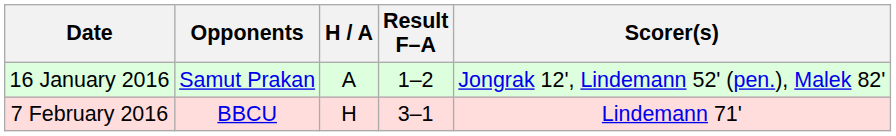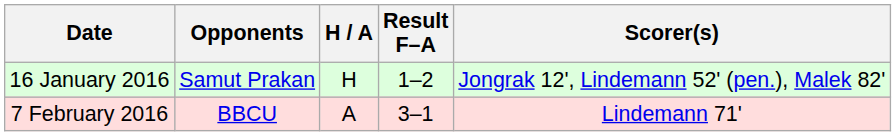 <table class="wikitable" style="text-align:center">
 <tr>
 <th>Date</th>
 <th>Opponents</th>
 <th>H / A</th>
 <th>Result<br>F–A</th>
 <th>Scorer(s)</th>
 </tr>
 <tr bgcolor="#ddffdd">
 <td>16 January 2016</td>
 <td><a href='#'>Samut Prakan</a></td>
-<td>A</td>
+<td>H</td>
 <td>1–2</td>
 <td><a href='#'>Jongrak</a> 12', <a href='#'>Lindemann</a> 52' (<a href='#'>pen.</a>), <a href='#'>Malek</a> 82'</td>
 </tr>
 <tr bgcolor="#ffdddd">
 <td>7 February 2016</td>
 <td><a href='#'>BBCU</a></td>
-<td>H</td>
+<td>A</td>
 <td>3–1</td>
 <td><a href='#'>Lindemann</a> 71'</td>
 </tr>
 </table>
